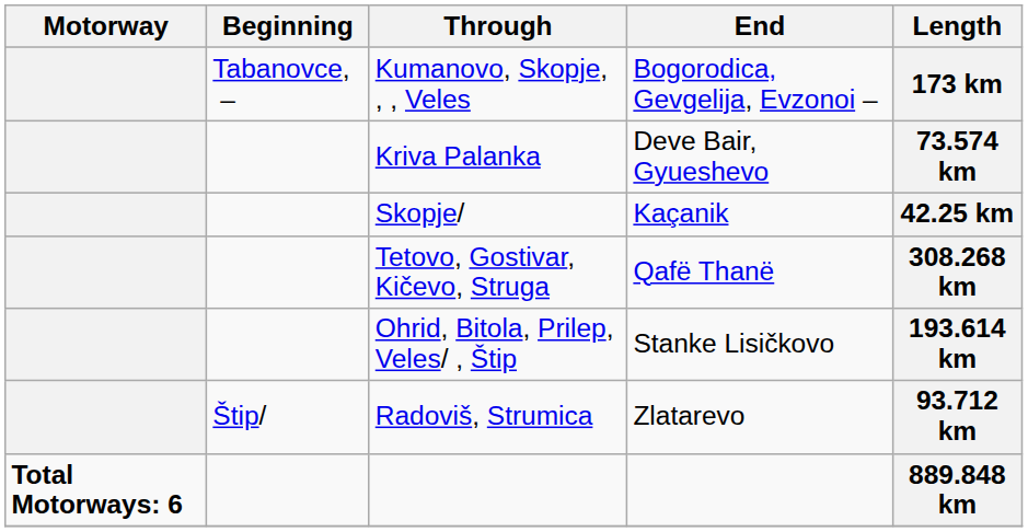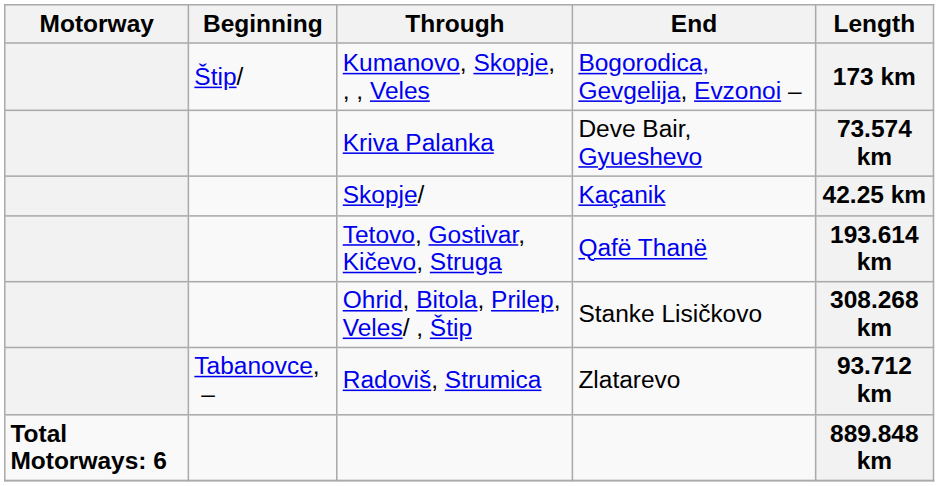 <table class="wikitable">
 <tr>
 <th>Motorway</th>
 <th>Beginning</th>
 <th>Through</th>
 <th>End</th>
 <th>Length</th>
 </tr>
 <tr>
 <th></th>
-<td> <a href='#'>Tabanovce</a>,   – </td>
+<td><a href='#'>Štip</a>/</td>
 <td><a href='#'>Kumanovo</a>, <a href='#'>Skopje</a>, , , <a href='#'>Veles</a></td>
 <td> <a href='#'>Bogorodica, Gevgelija</a>,   <a href='#'>Evzonoi</a> – </td>
 <th>173 km</th>
 </tr>
 <tr>
 <th></th>
 <td></td>
 <td><a href='#'>Kriva Palanka</a></td>
 <td> Deve Bair,   <a href='#'>Gyueshevo</a></td>
 <th>73.574 km</th>
 </tr>
 <tr>
 <th></th>
 <td></td>
 <td><a href='#'>Skopje</a>/</td>
 <td> <a href='#'>Kaçanik</a></td>
 <th>42.25 km</th>
 </tr>
 <tr>
 <th></th>
 <td></td>
 <td><a href='#'>Tetovo</a>, <a href='#'>Gostivar</a>, <a href='#'>Kičevo</a>, <a href='#'>Struga</a></td>
 <td> <a href='#'>Qafë Thanë</a></td>
-<th>308.268 km</th>
+<th>193.614 km</th>
 </tr>
 <tr>
 <th></th>
 <td></td>
 <td><a href='#'>Ohrid</a>, <a href='#'>Bitola</a>, <a href='#'>Prilep</a>, <a href='#'>Veles</a>/ , <a href='#'>Štip</a></td>
 <td> Stanke Lisičkovo</td>
-<th>193.614 km</th>
+<th>308.268 km</th>
 </tr>
 <tr>
 <th></th>
-<td><a href='#'>Štip</a>/</td>
+<td> <a href='#'>Tabanovce</a>,   – </td>
 <td><a href='#'>Radoviš</a>, <a href='#'>Strumica</a></td>
 <td> Zlatarevo</td>
 <th>93.712 km</th>
 </tr>
 <tr>
 <td><strong>Total Motorways: 6</strong></td>
 <td></td>
 <td></td>
 <td></td>
 <th><strong>889.848 km</strong></th>
 </tr>
 <tr>
 </tr>
 </table>
